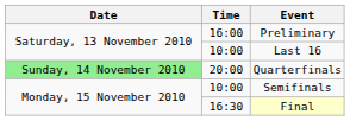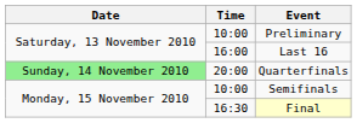 <table class = "wikitable" style="text-align:center;">
 <tr>
 <th width=220>Date</th>
 <th width=50>Time</th>
 <th width=100>Event</th>
 </tr>
 <tr>
 <td rowspan=2>Saturday, 13 November 2010</td>
-<td>16:00</td>
+<td>10:00</td>
 <td>Preliminary</td>
 </tr>
 <tr>
-<td>10:00</td>
+<td>16:00</td>
 <td>Last 16</td>
 </tr>
 <tr>
 <td style="background: lightgreen;">Sunday, 14 November 2010</td>
 <td>20:00</td>
 <td>Quarterfinals</td>
 </tr>
 <tr>
 <td rowspan=2>Monday, 15 November 2010</td>
 <td>10:00</td>
 <td>Semifinals</td>
 </tr>
 <tr>
 <td>16:30</td>
 <td bgcolor=ffffcc>Final</td>
 </tr>
 </table>
